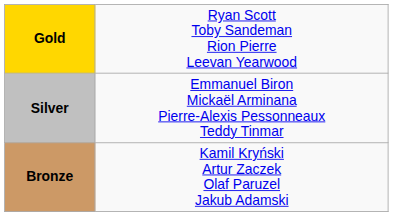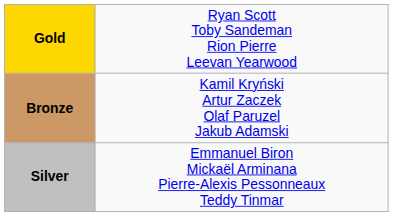 <table class="wikitable" style="text-align:center; " width="35%">
 <tr>
 <td bgcolor="gold"><strong>Gold</strong></td>
 <td><a href='#'>Ryan Scott</a><br><a href='#'>Toby Sandeman</a><br><a href='#'>Rion Pierre</a><br><a href='#'>Leevan Yearwood</a><br>  <small><em></em></small></td>
 </tr>
 <tr>
+<td bgcolor="CC9966"><strong>Bronze</strong></td>
+<td><a href='#'>Kamil Kryński</a><br><a href='#'>Artur Zaczek</a><br><a href='#'>Olaf Paruzel</a><br><a href='#'>Jakub Adamski</a><br>  <small><em></em></small></td>
+</tr>
+<tr>
 <td bgcolor="silver"><strong>Silver</strong></td>
 <td><a href='#'>Emmanuel Biron</a><br><a href='#'>Mickaël Arminana</a><br><a href='#'>Pierre-Alexis Pessonneaux</a><br><a href='#'>Teddy Tinmar</a><br>  <small><em></em></small></td>
 </tr>
-<tr>
-<td bgcolor="CC9966"><strong>Bronze</strong></td>
-<td><a href='#'>Kamil Kryński</a><br><a href='#'>Artur Zaczek</a><br><a href='#'>Olaf Paruzel</a><br><a href='#'>Jakub Adamski</a><br>  <small><em></em></small></td>
-</tr>
 </table>
